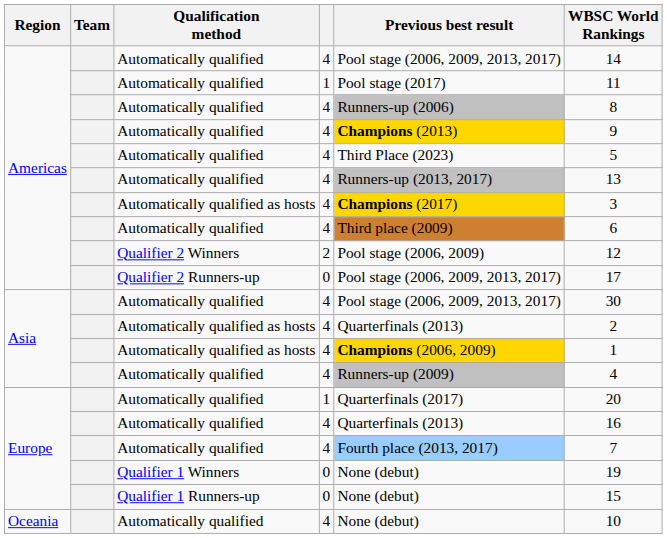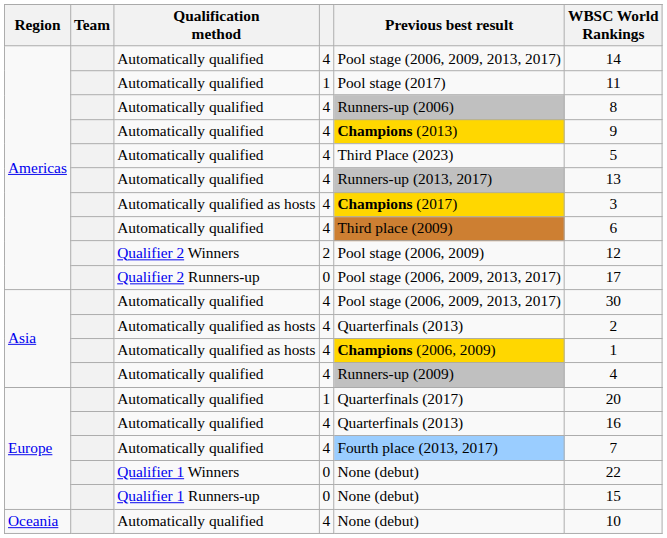 <table class="wikitable sortable plainrowheaders">
 <tr>
 </tr>
 <tr>
 <th scope="col">Region</th>
 <th scope="col">Team</th>
 <th scope="col">Qualification<br>method</th>
 <th scope="col"></th>
 <th scope="col">Previous best result</th>
 <th scope="col">WBSC World<br>Rankings</th>
 </tr>
 <tr>
 <td rowspan="10"><a href='#'>Americas</a></td>
 <th scope="row"></th>
 <td>Automatically qualified</td>
 <td align="center">4</td>
 <td data-sort-value="6">Pool stage (2006, 2009, 2013, 2017)</td>
 <td align="center">14</td>
 </tr>
 <tr>
 <th scope="row"></th>
 <td>Automatically qualified</td>
 <td align="center">1</td>
 <td data-sort-value="6">Pool stage (2017)</td>
 <td align="center">11</td>
 </tr>
 <tr>
 <th scope="row"></th>
 <td>Automatically qualified</td>
 <td align="center">4</td>
 <td bgcolor="silver" data-sort-value="2">Runners-up (2006)</td>
 <td align="center">8</td>
 </tr>
 <tr>
 <th scope="row"></th>
 <td>Automatically qualified</td>
 <td align="center">4</td>
 <td bgcolor="gold" data-sort-value="1"><strong>Champions</strong> (2013)</td>
 <td align="center">9</td>
 </tr>
 <tr>
 <th scope="row"></th>
 <td>Automatically qualified</td>
 <td align="center">4</td>
 <td data-sort-value="5">Third Place (2023)</td>
 <td align="center">5</td>
 </tr>
 <tr>
 <th scope="row"></th>
 <td>Automatically qualified</td>
 <td align="center">4</td>
 <td bgcolor="silver" data-sort-value="2">Runners-up (2013, 2017)</td>
 <td align="center">13</td>
 </tr>
 <tr>
 <th scope="row"></th>
 <td>Automatically qualified as hosts</td>
 <td align="center">4</td>
 <td bgcolor="gold" data-sort-value="1"><strong>Champions</strong> (2017)</td>
 <td align="center">3</td>
 </tr>
 <tr>
 <th scope="row"></th>
 <td>Automatically qualified</td>
 <td align="center">4</td>
 <td bgcolor="#CD7F32" data-sort-value="3">Third place (2009)</td>
 <td align="center">6</td>
 </tr>
 <tr>
 <th scope="row"></th>
 <td><a href='#'>Qualifier 2</a> Winners</td>
 <td align="center">2</td>
 <td data-sort-value="6">Pool stage (2006, 2009)</td>
 <td align="center">12</td>
 </tr>
 <tr>
 <th scope="row"></th>
 <td><a href='#'>Qualifier 2</a> Runners-up</td>
 <td align="center">0</td>
 <td data-sort-value="6">Pool stage (2006, 2009, 2013, 2017)</td>
 <td align="center">17</td>
 </tr>
 <tr>
 <td rowspan="4"><a href='#'>Asia</a></td>
 <th scope="row"></th>
 <td>Automatically qualified</td>
 <td align="center">4</td>
 <td data-sort-value="6">Pool stage (2006, 2009, 2013, 2017)</td>
 <td align="center">30</td>
 </tr>
 <tr>
 <th scope="row"></th>
 <td>Automatically qualified as hosts</td>
 <td align="center">4</td>
 <td data-sort-value="5">Quarterfinals (2013)</td>
 <td align="center">2</td>
 </tr>
 <tr>
 <th scope="row"></th>
 <td>Automatically qualified as hosts</td>
 <td align="center">4</td>
 <td bgcolor="gold"data-sort-value="1"><strong>Champions</strong> (2006, 2009)</td>
 <td align="center">1</td>
 </tr>
 <tr>
 <th scope="row"></th>
 <td>Automatically qualified</td>
 <td align="center">4</td>
 <td bgcolor="silver" data-sort-value="2">Runners-up (2009)</td>
 <td align="center">4</td>
 </tr>
 <tr>
 </tr>
 <tr>
 <td rowspan="5"><a href='#'>Europe</a></td>
 <th scope="row"></th>
 <td>Automatically qualified</td>
 <td align="center">1</td>
 <td data-sort-value="5">Quarterfinals (2017)</td>
 <td align="center">20</td>
 </tr>
 <tr>
 <th scope="row"></th>
 <td>Automatically qualified</td>
 <td align="center">4</td>
 <td data-sort-value="5">Quarterfinals (2013)</td>
 <td align="center">16</td>
 </tr>
 <tr>
 <th scope="row"></th>
 <td>Automatically qualified</td>
 <td align="center">4</td>
 <td bgcolor="#9ACDFF" data-sort-value="4">Fourth place (2013, 2017)</td>
 <td align="center">7</td>
 </tr>
 <tr>
 <th scope="row"></th>
 <td><a href='#'>Qualifier 1</a> Winners</td>
 <td align="center">0</td>
 <td data-sort-value="7">None (debut)</td>
-<td align="center">19</td>
+<td align="center">22</td>
 </tr>
 <tr>
 <th scope="row"></th>
 <td><a href='#'>Qualifier 1</a> Runners-up</td>
 <td align="center">0</td>
 <td data-sort-value="7">None (debut)</td>
 <td align="center">15</td>
 </tr>
 <tr>
 <td><a href='#'>Oceania</a></td>
 <th scope="row"></th>
 <td>Automatically qualified</td>
 <td align="center">4</td>
 <td data-sort-value="7">None (debut)</td>
 <td align="center">10</td>
 </tr>
 </table>
